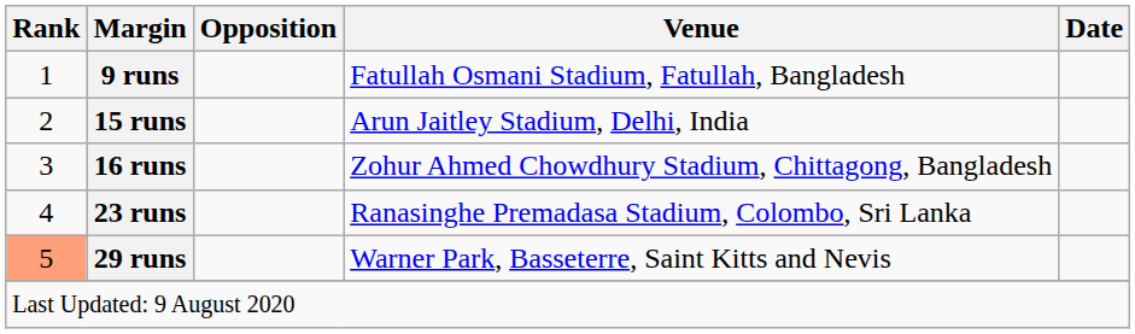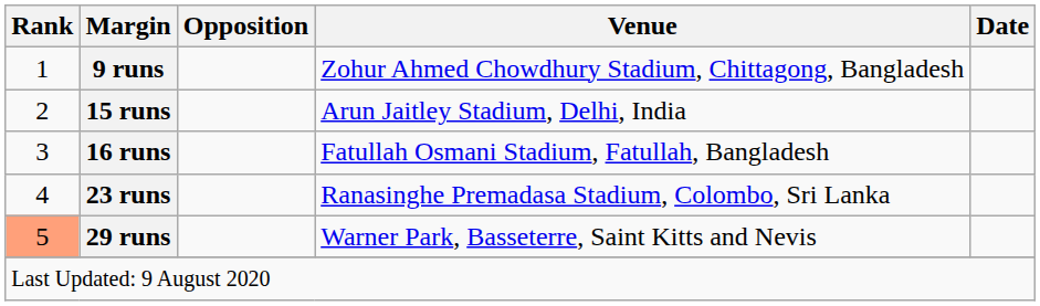 <table class="wikitable plainrowheaders sortable">
 <tr>
 <th scope=col>Rank</th>
 <th scope=col>Margin</th>
 <th scope=col>Opposition</th>
 <th scope=col>Venue</th>
 <th scope=col>Date</th>
 </tr>
 <tr>
 <td align=center>1</td>
 <th scope=row style=text-align:center;>9 runs</th>
 <td></td>
-<td><a href='#'>Fatullah Osmani Stadium</a>, <a href='#'>Fatullah</a>, Bangladesh</td>
+<td><a href='#'>Zohur Ahmed Chowdhury Stadium</a>, <a href='#'>Chittagong</a>, Bangladesh</td>
 <td> </td>
 </tr>
 <tr>
 <td align=center>2</td>
 <th scope=row style=text-align:center;>15 runs</th>
 <td></td>
 <td><a href='#'>Arun Jaitley Stadium</a>, <a href='#'>Delhi</a>, India</td>
 <td> </td>
 </tr>
 <tr>
 <td align=center>3</td>
 <th scope=row style=text-align:center;>16 runs</th>
 <td></td>
-<td><a href='#'>Zohur Ahmed Chowdhury Stadium</a>, <a href='#'>Chittagong</a>, Bangladesh</td>
+<td><a href='#'>Fatullah Osmani Stadium</a>, <a href='#'>Fatullah</a>, Bangladesh</td>
 <td></td>
 </tr>
 <tr>
 <td align=center>4</td>
 <th scope=row style=text-align:center;>23 runs</th>
 <td></td>
 <td><a href='#'>Ranasinghe Premadasa Stadium</a>, <a href='#'>Colombo</a>, Sri Lanka</td>
 <td> </td>
 </tr>
 <tr>
 <td align=center style="background: lightsalmon;">5</td>
 <th scope=row style=text-align:center;>29 runs</th>
 <td></td>
 <td><a href='#'>Warner Park</a>, <a href='#'>Basseterre</a>, Saint Kitts and Nevis</td>
 <td></td>
 </tr>
 <tr>
 </tr>
 <tr class=sortbottom>
 <td colspan=5><small>Last Updated: 9 August 2020</small></td>
 </tr>
 </table>
